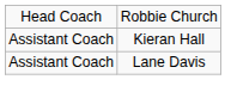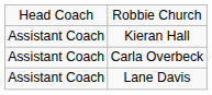 <table class="wikitable" style="text-align: center;">
 <tr>
 <td>Head Coach</td>
 <td>Robbie Church</td>
 </tr>
 <tr>
 <td>Assistant Coach</td>
 <td>Kieran Hall</td>
 </tr>
 <tr>
 <td>Assistant Coach</td>
+<td>Carla Overbeck</td>
+</tr>
+<tr>
+<td>Assistant Coach</td>
 <td>Lane Davis</td>
 </tr>
 </table>
